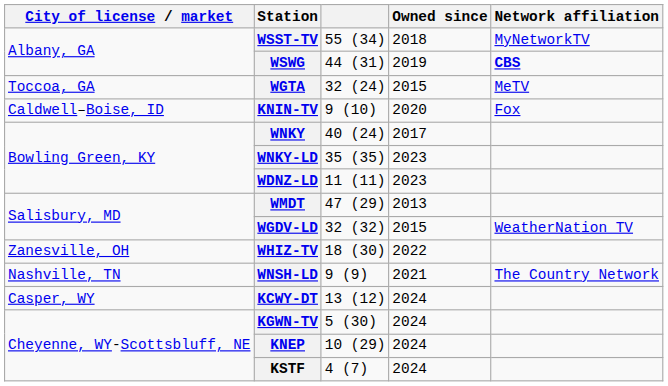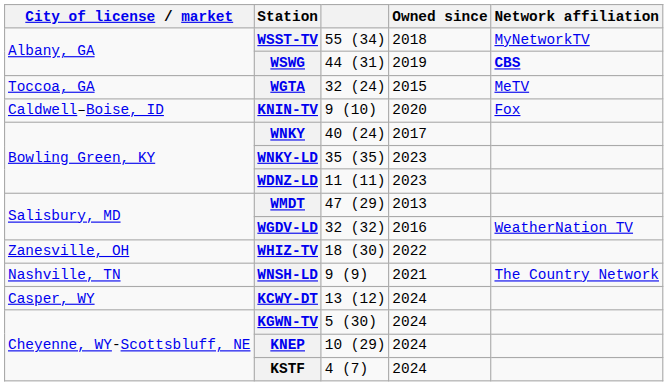 <table class="wikitable">
 <tr>
 <th><a href='#'>City of license</a> / <a href='#'>market</a></th>
 <th>Station</th>
 <th></th>
 <th>Owned since</th>
 <th>Network affiliation</th>
 </tr>
 <tr>
 <td rowspan=2><a href='#'>Albany, GA</a></td>
 <th><a href='#'>WSST-TV</a></th>
 <td>55 (34)</td>
 <td>2018</td>
 <td><a href='#'>MyNetworkTV</a></td>
 </tr>
 <tr>
 <th><a href='#'>WSWG</a></th>
 <td>44 (31)</td>
 <td>2019</td>
 <td><strong><a href='#'>CBS</a></strong></td>
 </tr>
 <tr>
 <td><a href='#'>Toccoa, GA</a></td>
 <th><a href='#'>WGTA</a></th>
 <td>32 (24)</td>
 <td>2015</td>
 <td><a href='#'>MeTV</a></td>
 </tr>
 <tr>
 <td><a href='#'>Caldwell</a>–<a href='#'>Boise, ID</a></td>
 <th><a href='#'>KNIN-TV</a></th>
 <td>9 (10)</td>
 <td>2020</td>
 <td><a href='#'>Fox</a></td>
 </tr>
 <tr>
 <td rowspan=3><a href='#'>Bowling Green, KY</a></td>
 <th><a href='#'>WNKY</a></th>
 <td>40 (24)</td>
 <td>2017</td>
 <td></td>
 </tr>
 <tr>
 <th><a href='#'>WNKY-LD</a></th>
 <td>35 (35)</td>
 <td>2023</td>
 <td></td>
 </tr>
 <tr>
 <th><a href='#'>WDNZ-LD</a></th>
 <td>11 (11)</td>
 <td>2023</td>
 <td></td>
 </tr>
 <tr>
 <td rowspan=2><a href='#'>Salisbury, MD</a></td>
 <th><a href='#'>WMDT</a></th>
 <td>47 (29)</td>
 <td>2013</td>
 <td></td>
 </tr>
 <tr>
 <th><a href='#'>WGDV-LD</a></th>
 <td>32 (32)</td>
-<td>2015</td>
+<td>2016</td>
 <td><a href='#'>WeatherNation TV</a></td>
 </tr>
 <tr>
 <td><a href='#'>Zanesville, OH</a></td>
 <th><a href='#'>WHIZ-TV</a></th>
 <td>18 (30)</td>
 <td>2022</td>
 <td></td>
 </tr>
 <tr>
 <td><a href='#'>Nashville, TN</a></td>
 <th><a href='#'>WNSH-LD</a></th>
 <td>9 (9)</td>
 <td>2021</td>
 <td><a href='#'>The Country Network</a></td>
 </tr>
 <tr>
 <td><a href='#'>Casper, WY</a></td>
 <th><strong><a href='#'>KCWY-DT</a></strong></th>
 <td>13 (12)</td>
 <td>2024</td>
 <td></td>
 </tr>
 <tr>
 <td rowspan="3"><a href='#'>Cheyenne, WY</a>-<a href='#'>Scottsbluff, NE</a></td>
 <th><a href='#'>KGWN-TV</a></th>
 <td>5 (30)</td>
 <td>2024</td>
 <td></td>
 </tr>
 <tr>
 <th><a href='#'>KNEP</a></th>
 <td>10 (29)</td>
 <td>2024</td>
 <td></td>
 </tr>
 <tr>
 <th><strong>KSTF</strong></th>
 <td>4 (7)</td>
 <td>2024</td>
 <td></td>
 </tr>
 </table>
